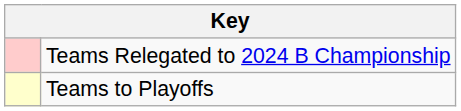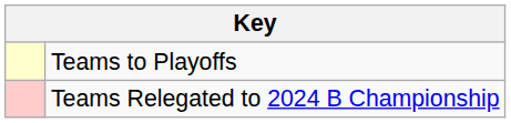 <table class="wikitable" style="text-align: center">
 <tr>
 <th colspan=2>Key</th>
 </tr>
 <tr>
+<td style="background:#ffffcc; width:20px;"></td>
+<td align=left>Teams to Playoffs</td>
+</tr>
+<tr>
 <td style="background:#ffcccc; width:20px;"></td>
 <td align=left>Teams Relegated to <a href='#'>2024 B Championship</a></td>
 </tr>
-<tr>
-<td style="background:#ffffcc; width:20px;"></td>
-<td align=left>Teams to Playoffs</td>
-</tr>
 </table>
